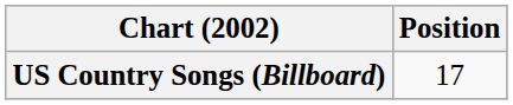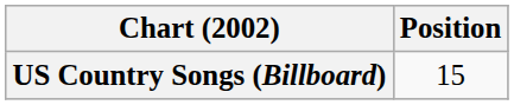 <table class="wikitable plainrowheaders" style="text-align:center">
 <tr>
 <th scope="col">Chart (2002)</th>
 <th scope="col">Position</th>
 </tr>
 <tr>
 <th scope="row">US Country Songs (<em>Billboard</em>)</th>
-<td>17</td>
+<td>15</td>
 </tr>
 </table>
